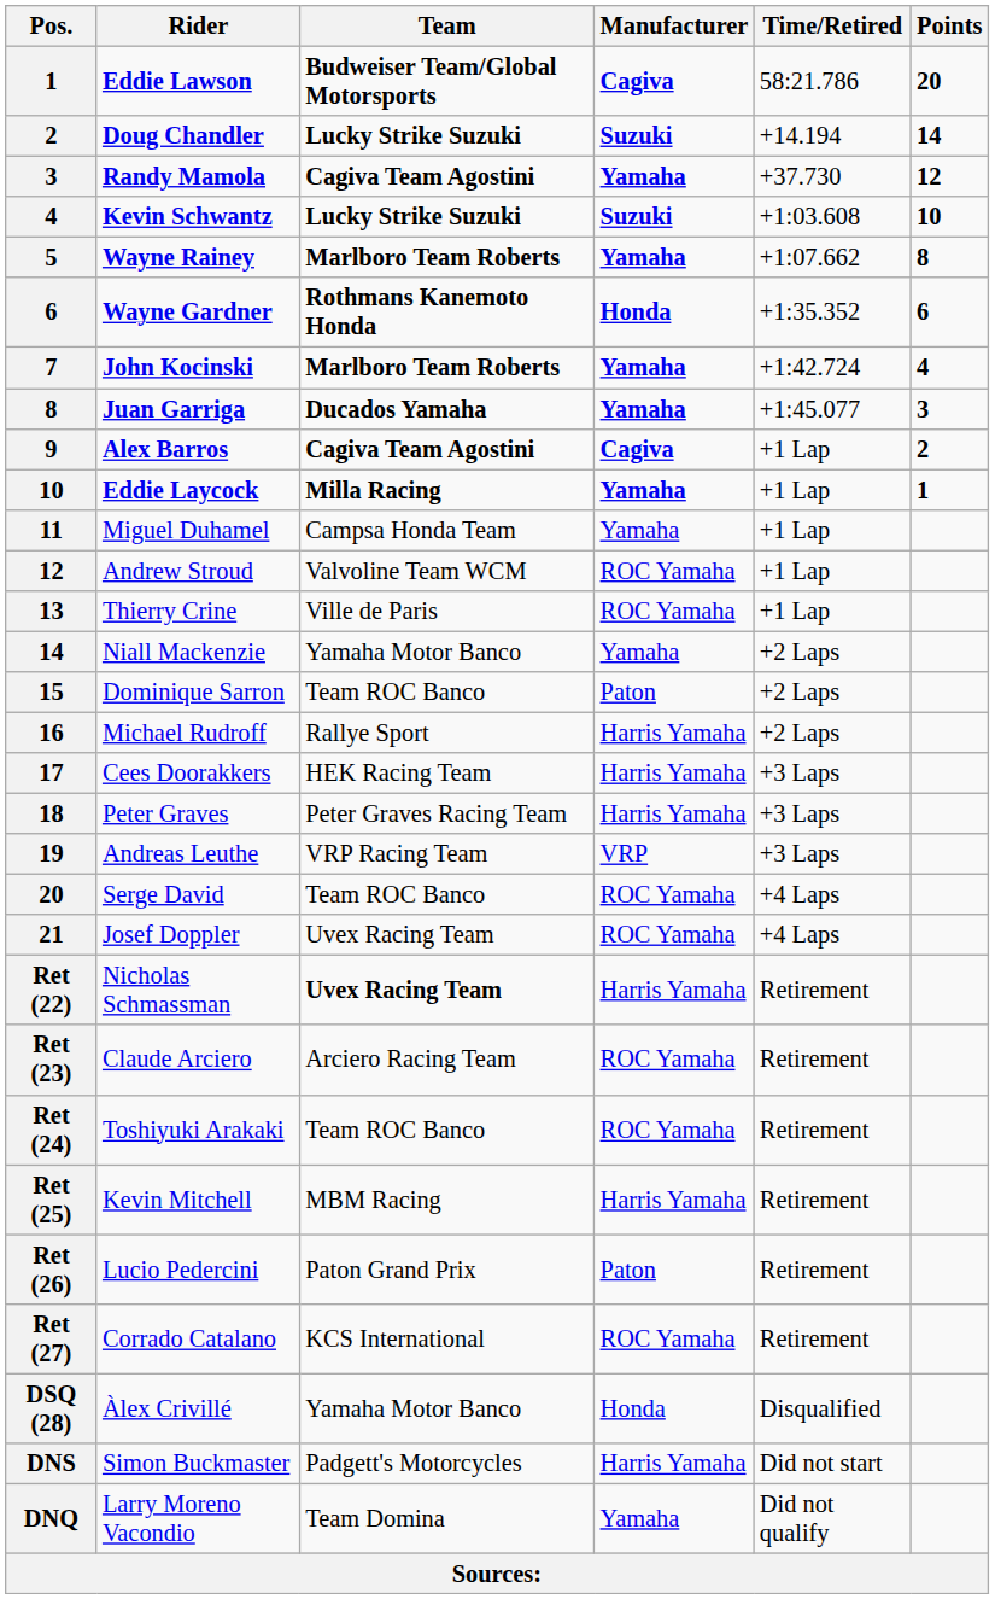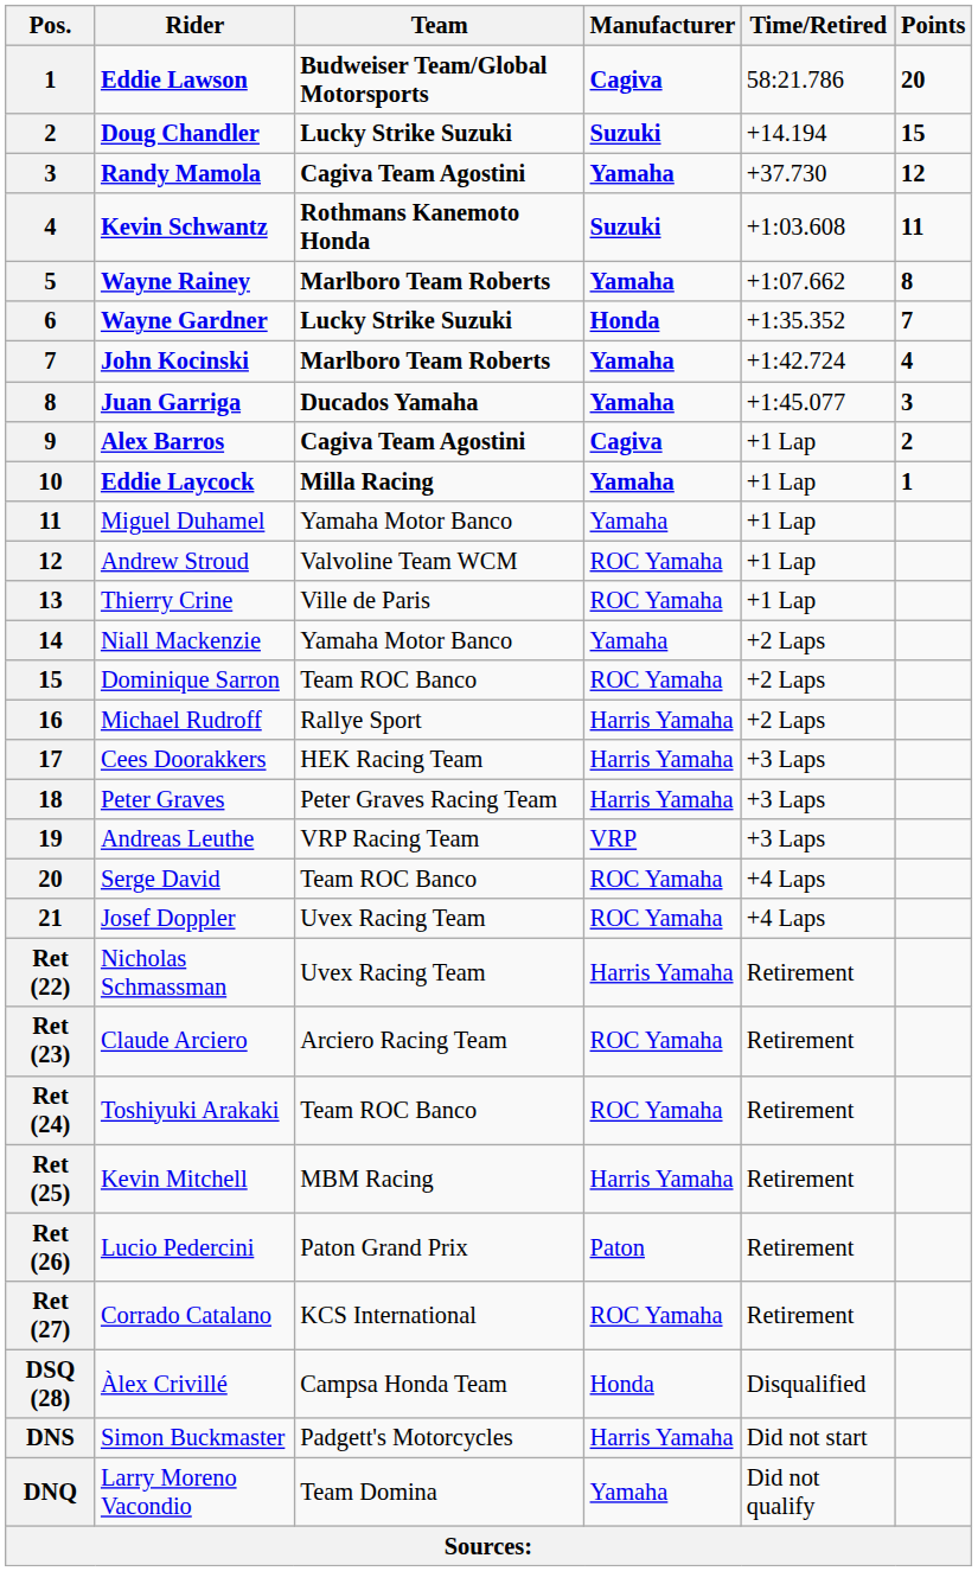 <table class="wikitable" style="font-size: 95%;">
 <tr>
 <th>Pos.</th>
 <th>Rider</th>
 <th>Team</th>
 <th>Manufacturer</th>
 <th>Time/Retired</th>
 <th>Points</th>
 </tr>
 <tr>
 <th>1</th>
 <td> <strong><a href='#'>Eddie Lawson</a></strong></td>
 <td><strong>Budweiser Team/Global Motorsports</strong></td>
 <td><strong><a href='#'>Cagiva</a></strong></td>
 <td>58:21.786</td>
 <td><strong>20</strong></td>
 </tr>
 <tr>
 <th>2</th>
 <td> <strong><a href='#'>Doug Chandler</a></strong></td>
 <td><strong>Lucky Strike Suzuki</strong></td>
 <td><strong><a href='#'>Suzuki</a></strong></td>
 <td>+14.194</td>
-<td><strong>14</strong></td>
+<td><strong>15</strong></td>
 </tr>
 <tr>
 <th>3</th>
 <td> <strong><a href='#'>Randy Mamola</a></strong></td>
 <td><strong>Cagiva Team Agostini</strong></td>
 <td><strong><a href='#'>Yamaha</a></strong></td>
 <td>+37.730</td>
 <td><strong>12</strong></td>
 </tr>
 <tr>
 <th>4</th>
 <td> <strong><a href='#'>Kevin Schwantz</a></strong></td>
-<td><strong>Lucky Strike Suzuki</strong></td>
+<td><strong>Rothmans Kanemoto Honda</strong></td>
 <td><strong><a href='#'>Suzuki</a></strong></td>
 <td>+1:03.608</td>
-<td><strong>10</strong></td>
+<td><strong>11</strong></td>
 </tr>
 <tr>
 <th>5</th>
 <td> <strong><a href='#'>Wayne Rainey</a></strong></td>
 <td><strong>Marlboro Team Roberts</strong></td>
 <td><strong><a href='#'>Yamaha</a></strong></td>
 <td>+1:07.662</td>
 <td><strong>8</strong></td>
 </tr>
 <tr>
 <th>6</th>
 <td> <strong><a href='#'>Wayne Gardner</a></strong></td>
-<td><strong>Rothmans Kanemoto Honda</strong></td>
+<td><strong>Lucky Strike Suzuki</strong></td>
 <td><strong><a href='#'>Honda</a></strong></td>
 <td>+1:35.352</td>
-<td><strong>6</strong></td>
+<td><strong>7</strong></td>
 </tr>
 <tr>
 <th>7</th>
 <td> <strong><a href='#'>John Kocinski</a></strong></td>
 <td><strong>Marlboro Team Roberts</strong></td>
 <td><strong><a href='#'>Yamaha</a></strong></td>
 <td>+1:42.724</td>
 <td><strong>4</strong></td>
 </tr>
 <tr>
 <th>8</th>
 <td> <strong><a href='#'>Juan Garriga</a></strong></td>
 <td><strong>Ducados Yamaha</strong></td>
 <td><strong><a href='#'>Yamaha</a></strong></td>
 <td>+1:45.077</td>
 <td><strong>3</strong></td>
 </tr>
 <tr>
 <th>9</th>
 <td> <strong><a href='#'>Alex Barros</a></strong></td>
 <td><strong>Cagiva Team Agostini</strong></td>
 <td><strong><a href='#'>Cagiva</a></strong></td>
 <td>+1 Lap</td>
 <td><strong>2</strong></td>
 </tr>
 <tr>
 <th>10</th>
 <td> <strong><a href='#'>Eddie Laycock</a></strong></td>
 <td><strong>Milla Racing</strong></td>
 <td><strong><a href='#'>Yamaha</a></strong></td>
 <td>+1 Lap</td>
 <td><strong>1</strong></td>
 </tr>
 <tr>
 <th>11</th>
 <td> <a href='#'>Miguel Duhamel</a></td>
-<td>Campsa Honda Team</td>
+<td>Yamaha Motor Banco</td>
 <td><a href='#'>Yamaha</a></td>
 <td>+1 Lap</td>
 <td></td>
 </tr>
 <tr>
 <th>12</th>
 <td> <a href='#'>Andrew Stroud</a></td>
 <td>Valvoline Team WCM</td>
 <td><a href='#'>ROC Yamaha</a></td>
 <td>+1 Lap</td>
 <td></td>
 </tr>
 <tr>
 <th>13</th>
 <td> <a href='#'>Thierry Crine</a></td>
 <td>Ville de Paris</td>
 <td><a href='#'>ROC Yamaha</a></td>
 <td>+1 Lap</td>
 <td></td>
 </tr>
 <tr>
 <th>14</th>
 <td> <a href='#'>Niall Mackenzie</a></td>
 <td>Yamaha Motor Banco</td>
 <td><a href='#'>Yamaha</a></td>
 <td>+2 Laps</td>
 <td></td>
 </tr>
 <tr>
 <th>15</th>
 <td> <a href='#'>Dominique Sarron</a></td>
 <td>Team ROC Banco</td>
-<td><a href='#'>Paton</a></td>
+<td><a href='#'>ROC Yamaha</a></td>
 <td>+2 Laps</td>
 <td></td>
 </tr>
 <tr>
 <th>16</th>
 <td> <a href='#'>Michael Rudroff</a></td>
 <td>Rallye Sport</td>
 <td><a href='#'>Harris Yamaha</a></td>
 <td>+2 Laps</td>
 <td></td>
 </tr>
 <tr>
 <th>17</th>
 <td> <a href='#'>Cees Doorakkers</a></td>
 <td>HEK Racing Team</td>
 <td><a href='#'>Harris Yamaha</a></td>
 <td>+3 Laps</td>
 <td></td>
 </tr>
 <tr>
 <th>18</th>
 <td> <a href='#'>Peter Graves</a></td>
 <td>Peter Graves Racing Team</td>
 <td><a href='#'>Harris Yamaha</a></td>
 <td>+3 Laps</td>
 <td></td>
 </tr>
 <tr>
 <th>19</th>
 <td> <a href='#'>Andreas Leuthe</a></td>
 <td>VRP Racing Team</td>
 <td><a href='#'>VRP</a></td>
 <td>+3 Laps</td>
 <td></td>
 </tr>
 <tr>
 <th>20</th>
 <td> <a href='#'>Serge David</a></td>
 <td>Team ROC Banco</td>
 <td><a href='#'>ROC Yamaha</a></td>
 <td>+4 Laps</td>
 <td></td>
 </tr>
 <tr>
 <th>21</th>
 <td> <a href='#'>Josef Doppler</a></td>
 <td>Uvex Racing Team</td>
 <td><a href='#'>ROC Yamaha</a></td>
 <td>+4 Laps</td>
 <td></td>
 </tr>
 <tr>
 <th>Ret (22)</th>
 <td> <a href='#'>Nicholas Schmassman</a></td>
-<td><strong>Uvex Racing Team</strong></td>
+<td>Uvex Racing Team</td>
 <td><a href='#'>Harris Yamaha</a></td>
 <td>Retirement</td>
 <td></td>
 </tr>
 <tr>
 <th>Ret (23)</th>
 <td> <a href='#'>Claude Arciero</a></td>
 <td>Arciero Racing Team</td>
 <td><a href='#'>ROC Yamaha</a></td>
 <td>Retirement</td>
 <td></td>
 </tr>
 <tr>
 <th>Ret (24)</th>
 <td> <a href='#'>Toshiyuki Arakaki</a></td>
 <td>Team ROC Banco</td>
 <td><a href='#'>ROC Yamaha</a></td>
 <td>Retirement</td>
 <td></td>
 </tr>
 <tr>
 <th>Ret (25)</th>
 <td> <a href='#'>Kevin Mitchell</a></td>
 <td>MBM Racing</td>
 <td><a href='#'>Harris Yamaha</a></td>
 <td>Retirement</td>
 <td></td>
 </tr>
 <tr>
 <th>Ret (26)</th>
 <td> <a href='#'>Lucio Pedercini</a></td>
 <td>Paton Grand Prix</td>
 <td><a href='#'>Paton</a></td>
 <td>Retirement</td>
 <td></td>
 </tr>
 <tr>
 <th>Ret (27)</th>
 <td> <a href='#'>Corrado Catalano</a></td>
 <td>KCS International</td>
 <td><a href='#'>ROC Yamaha</a></td>
 <td>Retirement</td>
 <td></td>
 </tr>
 <tr>
 <th>DSQ (28)</th>
 <td> <a href='#'>Àlex Crivillé</a></td>
-<td>Yamaha Motor Banco</td>
+<td>Campsa Honda Team</td>
 <td><a href='#'>Honda</a></td>
 <td>Disqualified</td>
 <td></td>
 </tr>
 <tr>
 <th>DNS</th>
 <td> <a href='#'>Simon Buckmaster</a></td>
 <td>Padgett's Motorcycles</td>
 <td><a href='#'>Harris Yamaha</a></td>
 <td>Did not start</td>
 <td></td>
 </tr>
 <tr>
 <th>DNQ</th>
 <td> <a href='#'>Larry Moreno Vacondio</a></td>
 <td>Team Domina</td>
 <td><a href='#'>Yamaha</a></td>
 <td>Did not qualify</td>
 <td></td>
 </tr>
 <tr>
 <th colspan=8>Sources:</th>
 </tr>
 </table>
